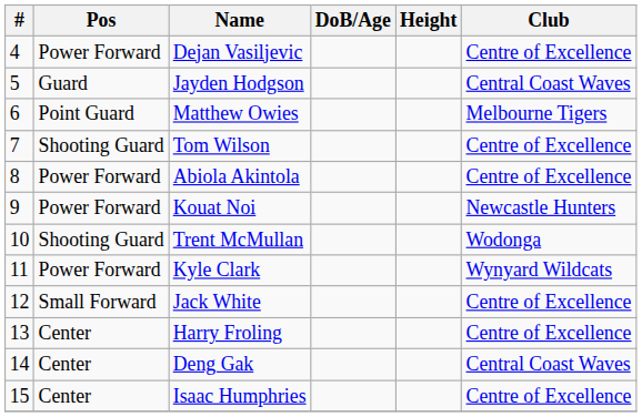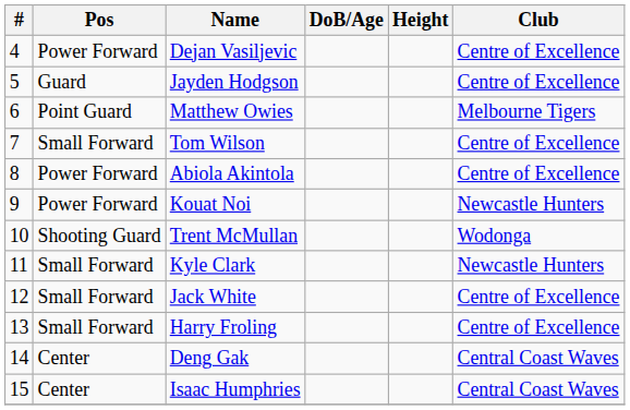 <table class="wikitable sortable">
 <tr>
 <th>#</th>
 <th>Pos</th>
 <th>Name</th>
 <th>DoB/Age</th>
 <th>Height</th>
 <th>Club</th>
 </tr>
 <tr>
 <td>4</td>
 <td>Power Forward</td>
 <td><a href='#'>Dejan Vasiljevic</a></td>
 <td></td>
 <td></td>
 <td> <a href='#'>Centre of Excellence</a></td>
 </tr>
 <tr>
 <td>5</td>
 <td>Guard</td>
 <td><a href='#'>Jayden Hodgson</a></td>
 <td></td>
 <td></td>
-<td> <a href='#'>Central Coast Waves</a></td>
+<td> <a href='#'>Centre of Excellence</a></td>
 </tr>
 <tr>
 <td>6</td>
 <td>Point Guard</td>
 <td><a href='#'>Matthew Owies</a></td>
 <td></td>
 <td></td>
 <td> <a href='#'>Melbourne Tigers</a></td>
 </tr>
 <tr>
 <td>7</td>
-<td>Shooting Guard</td>
+<td>Small Forward</td>
 <td><a href='#'>Tom Wilson</a></td>
 <td></td>
 <td></td>
 <td> <a href='#'>Centre of Excellence</a></td>
 </tr>
 <tr>
 <td>8</td>
 <td>Power Forward</td>
 <td><a href='#'>Abiola Akintola</a></td>
 <td></td>
 <td></td>
 <td> <a href='#'>Centre of Excellence</a></td>
 </tr>
 <tr>
 <td>9</td>
 <td>Power Forward</td>
 <td><a href='#'>Kouat Noi</a></td>
 <td></td>
 <td></td>
 <td> <a href='#'>Newcastle Hunters</a></td>
 </tr>
 <tr>
 <td>10</td>
 <td>Shooting Guard</td>
 <td><a href='#'>Trent McMullan</a></td>
 <td></td>
 <td></td>
 <td> <a href='#'>Wodonga</a></td>
 </tr>
 <tr>
 <td>11</td>
-<td>Power Forward</td>
+<td>Small Forward</td>
 <td><a href='#'>Kyle Clark</a></td>
 <td></td>
 <td></td>
-<td> <a href='#'>Wynyard Wildcats</a></td>
+<td> <a href='#'>Newcastle Hunters</a></td>
 </tr>
 <tr>
 <td>12</td>
 <td>Small Forward</td>
 <td><a href='#'>Jack White</a></td>
 <td></td>
 <td></td>
 <td> <a href='#'>Centre of Excellence</a></td>
 </tr>
 <tr>
 <td>13</td>
-<td>Center</td>
+<td>Small Forward</td>
 <td><a href='#'>Harry Froling</a></td>
 <td></td>
 <td></td>
 <td> <a href='#'>Centre of Excellence</a></td>
 </tr>
 <tr>
 <td>14</td>
 <td>Center</td>
 <td><a href='#'>Deng Gak</a></td>
 <td></td>
 <td></td>
 <td> <a href='#'>Central Coast Waves</a></td>
 </tr>
 <tr>
 <td>15</td>
 <td>Center</td>
 <td><a href='#'>Isaac Humphries</a></td>
 <td></td>
 <td></td>
-<td> <a href='#'>Centre of Excellence</a></td>
+<td> <a href='#'>Central Coast Waves</a></td>
 </tr>
 <tr>
 </tr>
 </table>
